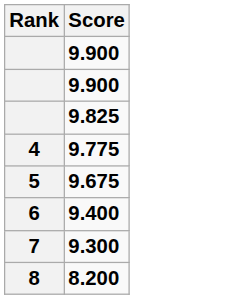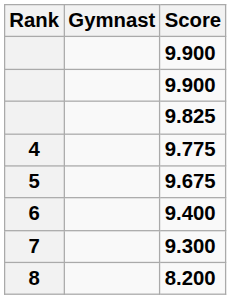 <table class="wikitable sortable">
 <tr>
 <th scope="col">Rank</th>
+<th scope="col">Gymnast</th>
 <th scope="col">Score</th>
 </tr>
 <tr>
 <th scope="row"></th>
+<td></td>
 <td><strong>9.900</strong></td>
 </tr>
 <tr>
 <th scope="row"></th>
+<td></td>
 <td><strong>9.900</strong></td>
 </tr>
 <tr>
 <th scope="row"></th>
+<td></td>
 <td><strong>9.825</strong></td>
 </tr>
 <tr>
 <th scope="row">4</th>
+<td></td>
 <td><strong>9.775</strong></td>
 </tr>
 <tr>
 <th scope="row">5</th>
+<td></td>
 <td><strong>9.675</strong></td>
 </tr>
 <tr>
 <th scope="row">6</th>
+<td></td>
 <td><strong>9.400</strong></td>
 </tr>
 <tr>
 <th scope="row">7</th>
+<td></td>
 <td><strong>9.300</strong></td>
 </tr>
 <tr>
 <th scope="row">8</th>
+<td></td>
 <td><strong>8.200</strong></td>
 </tr>
 </table>
